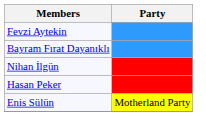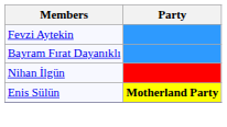 <table class=wikitable style="border:1px solid #8888aa; background-color:#f7f8ff; padding:0px; font-size:90%;">
 <tr>
 <th>Members</th>
 <th>Party</th>
 </tr>
 <tr>
 <td><a href='#'>Fevzi Aytekin</a></td>
 <td style="background: #2E9AFE"></td>
 </tr>
 <tr>
 <td><a href='#'>Bayram Fırat Dayanıklı</a></td>
 <td style="background: #2E9AFE"></td>
 </tr>
 <tr>
 <td><a href='#'>Nihan İlgün</a></td>
 <td style="background: #ff0000"></td>
 </tr>
 <tr>
-<td><a href='#'>Hasan Peker</a></td>
-<td style="background: #ff0000"></td>
-</tr>
-<tr>
 <td><a href='#'>Enis Sülün</a></td>
-<td style="background: #ffff00">Motherland Party</td>
+<td style="background: #ffff00"><strong>Motherland Party</strong></td>
 </tr>
 <tr>
 </tr>
 </table>
